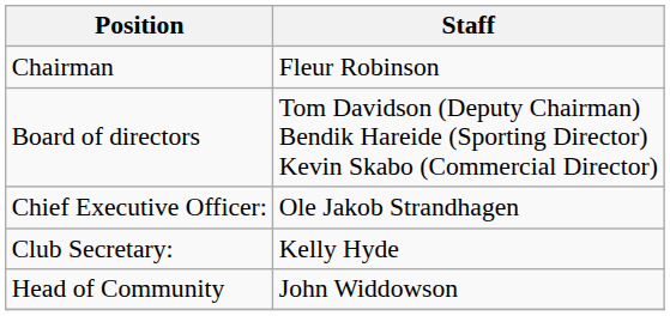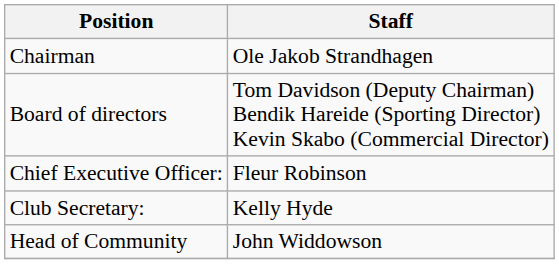 <table class="wikitable">
 <tr>
 <th>Position</th>
 <th>Staff</th>
 </tr>
 <tr>
 <td>Chairman</td>
-<td>Fleur Robinson</td>
+<td>Ole Jakob Strandhagen</td>
 </tr>
 <tr>
 <td>Board of directors</td>
 <td>Tom Davidson (Deputy Chairman)<br>Bendik Hareide (Sporting Director)<br>Kevin Skabo (Commercial Director)</td>
 </tr>
 <tr>
 <td>Chief Executive Officer:</td>
-<td>Ole Jakob Strandhagen</td>
+<td>Fleur Robinson</td>
 </tr>
 <tr>
 <td>Club Secretary:</td>
 <td>Kelly Hyde</td>
 </tr>
 <tr>
 <td>Head of Community</td>
 <td>John Widdowson</td>
 </tr>
 <tr>
 </tr>
 </table>
